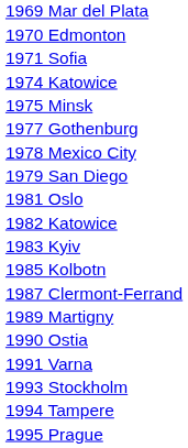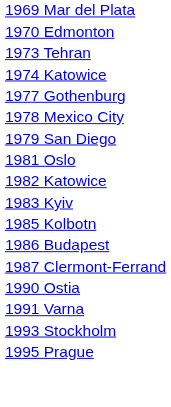 <table>
 <tr>
 <td><a href='#'>1969 Mar del Plata</a></td>
 <td></td>
 <td></td>
 <td></td>
 </tr>
 <tr>
 <td><a href='#'>1970 Edmonton</a></td>
 <td></td>
 <td></td>
 <td></td>
 </tr>
 <tr>
-<td><a href='#'>1971 Sofia</a></td>
+<td><a href='#'>1973 Tehran</a></td>
 <td></td>
 <td></td>
 <td></td>
 </tr>
 <tr>
 <td><a href='#'>1974 Katowice</a></td>
-<td></td>
-<td></td>
-<td></td>
-</tr>
-<tr>
-<td><a href='#'>1975 Minsk</a></td>
 <td></td>
 <td></td>
 <td></td>
 </tr>
 <tr>
 <td><a href='#'>1977 Gothenburg</a></td>
 <td></td>
 <td></td>
 <td></td>
 </tr>
 <tr>
 <td><a href='#'>1978 Mexico City</a></td>
 <td></td>
 <td></td>
 <td></td>
 </tr>
 <tr>
 <td><a href='#'>1979 San Diego</a></td>
 <td></td>
 <td></td>
 <td></td>
 </tr>
 <tr>
 <td><a href='#'>1981 Oslo</a></td>
 <td></td>
 <td></td>
 <td></td>
 </tr>
 <tr>
 <td><a href='#'>1982 Katowice</a></td>
 <td></td>
 <td></td>
 <td></td>
 </tr>
 <tr>
 <td><a href='#'>1983 Kyiv</a></td>
 <td></td>
 <td></td>
 <td></td>
 </tr>
 <tr>
 <td><a href='#'>1985 Kolbotn</a></td>
 <td></td>
 <td></td>
 <td></td>
 </tr>
 <tr>
-<td><a href='#'>1987 Clermont-Ferrand</a></td>
+<td><a href='#'>1986 Budapest</a></td>
 <td></td>
 <td></td>
 <td></td>
 </tr>
 <tr>
-<td><a href='#'>1989 Martigny</a></td>
+<td><a href='#'>1987 Clermont-Ferrand</a></td>
 <td></td>
 <td></td>
 <td></td>
 </tr>
 <tr>
 <td><a href='#'>1990 Ostia</a></td>
 <td></td>
 <td></td>
 <td></td>
 </tr>
 <tr>
 <td><a href='#'>1991 Varna</a></td>
 <td></td>
 <td></td>
 <td></td>
 </tr>
 <tr>
 <td><a href='#'>1993 Stockholm</a></td>
 <td></td>
 <td></td>
 <td></td>
 </tr>
 <tr>
-<td><a href='#'>1994 Tampere</a></td>
-<td></td>
-<td></td>
-<td></td>
-</tr>
-<tr>
 <td><a href='#'>1995 Prague</a></td>
 <td></td>
 <td></td>
 <td></td>
 </tr>
 </table>
